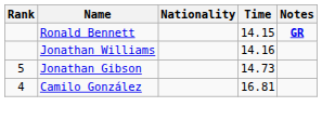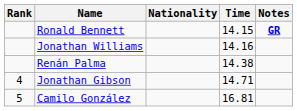 <table class="wikitable sortable" style="text-align:center">
 <tr>
 <th>Rank</th>
 <th>Name</th>
 <th>Nationality</th>
 <th>Time</th>
 <th>Notes</th>
 </tr>
 <tr>
 <td></td>
 <td align=left><a href='#'>Ronald Bennett</a></td>
 <td align=left></td>
 <td>14.15</td>
 <td><strong><a href='#'>GR</a></strong></td>
 </tr>
 <tr>
 <td></td>
 <td align=left><a href='#'>Jonathan Williams</a></td>
 <td align=left></td>
 <td>14.16</td>
 <td></td>
 </tr>
 <tr>
-<td>5</td>
-<td align=left><a href='#'>Jonathan Gibson</a></td>
+<td></td>
+<td align=left><a href='#'>Renán Palma</a></td>
 <td align=left></td>
-<td>14.73</td>
+<td>14.38</td>
 <td></td>
 </tr>
 <tr>
 <td>4</td>
+<td align=left><a href='#'>Jonathan Gibson</a></td>
+<td align=left></td>
+<td>14.71</td>
+<td></td>
+</tr>
+<tr>
+<td>5</td>
 <td align=left><a href='#'>Camilo González</a></td>
 <td align=left></td>
 <td>16.81</td>
 <td></td>
 </tr>
 </table>
